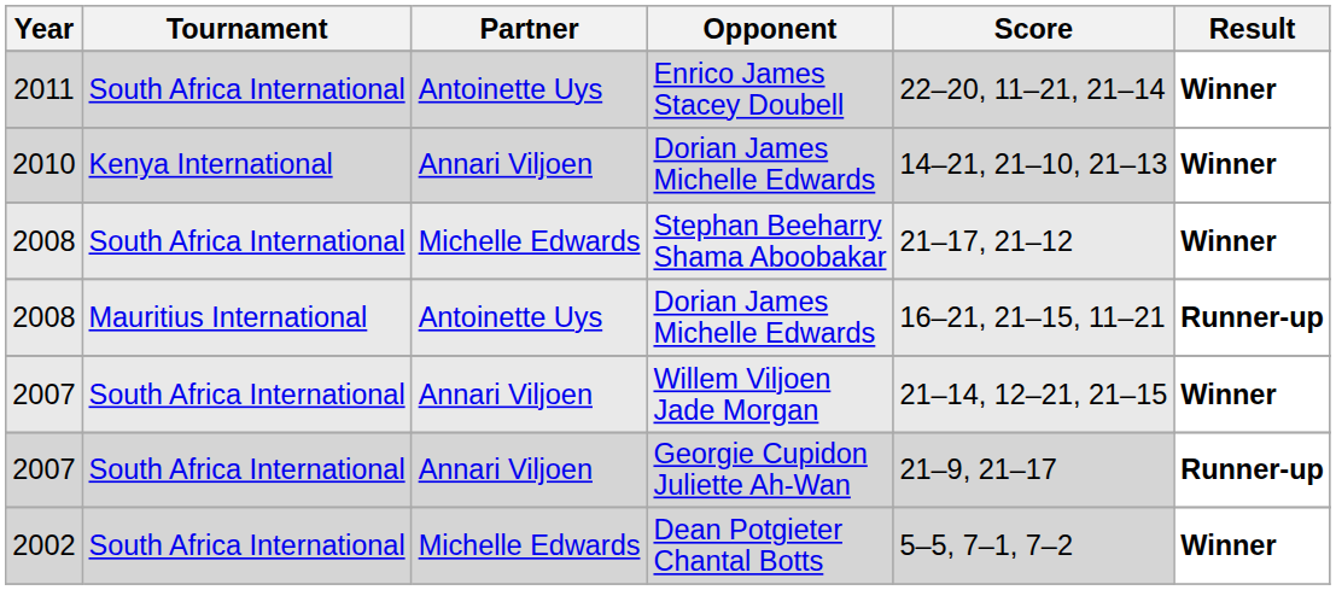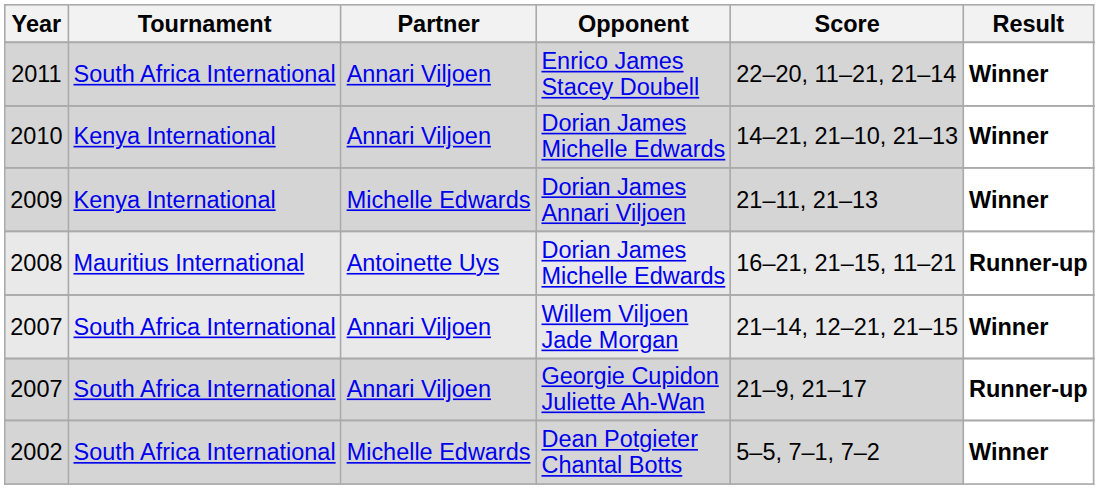 <table class="sortable wikitable" style="font-size: 90%;">
 <tr>
 <th>Year</th>
 <th>Tournament</th>
 <th>Partner</th>
 <th>Opponent</th>
 <th>Score</th>
 <th>Result</th>
 </tr>
 <tr>
 </tr>
 <tr style="background:#D5D5D5">
 <td align="center">2011</td>
 <td align="left"><a href='#'>South Africa International</a></td>
-<td align="left"> <a href='#'>Antoinette Uys</a></td>
+<td align="left"> <a href='#'>Annari Viljoen</a></td>
 <td align="left"> <a href='#'>Enrico James</a><br> <a href='#'>Stacey Doubell</a></td>
 <td align="left">22–20, 11–21, 21–14</td>
 <td style="text-align:left; background:white"> <strong>Winner</strong></td>
 </tr>
 <tr>
 </tr>
 <tr style="background:#D5D5D5">
 <td align="center">2010</td>
 <td align="left"><a href='#'>Kenya International</a></td>
 <td align="left"> <a href='#'>Annari Viljoen</a></td>
 <td align="left"> <a href='#'>Dorian James</a><br> <a href='#'>Michelle Edwards</a></td>
 <td align="left">14–21, 21–10, 21–13</td>
 <td style="text-align:left; background:white"> <strong>Winner</strong></td>
 </tr>
 <tr>
 </tr>
+<tr style="background:#D5D5D5">
+<td align="center">2009</td>
+<td align="left"><a href='#'>Kenya International</a></td>
+<td align="left"> <a href='#'>Michelle Edwards</a></td>
+<td align="left"> <a href='#'>Dorian James</a><br> <a href='#'>Annari Viljoen</a></td>
+<td align="left">21–11, 21–13</td>
+<td style="text-align:left; background:white"> <strong>Winner</strong></td>
+</tr>
 <tr>
-</tr>
-<tr style="background:#E9E9E9">
-<td align="center">2008</td>
-<td align="left"><a href='#'>South Africa International</a></td>
-<td align="left"> <a href='#'>Michelle Edwards</a></td>
-<td align="left"> <a href='#'>Stephan Beeharry</a><br> <a href='#'>Shama Aboobakar</a></td>
-<td align="left">21–17, 21–12</td>
-<td style="text-align:left; background:white"> <strong>Winner</strong></td>
 </tr>
 <tr>
 </tr>
 <tr style="background:#E9E9E9">
 <td align="center">2008</td>
 <td align="left"><a href='#'>Mauritius International</a></td>
 <td align="left"> <a href='#'>Antoinette Uys</a></td>
 <td align="left"> <a href='#'>Dorian James</a><br> <a href='#'>Michelle Edwards</a></td>
 <td align="left">16–21, 21–15, 11–21</td>
 <td style="text-align:left; background:white"> <strong>Runner-up</strong></td>
 </tr>
 <tr>
 </tr>
 <tr style="background:#E9E9E9">
 <td align="center">2007</td>
 <td align="left"><a href='#'>South Africa International</a></td>
 <td align="left"> <a href='#'>Annari Viljoen</a></td>
 <td align="left"> <a href='#'>Willem Viljoen</a><br> <a href='#'>Jade Morgan</a></td>
 <td align="left">21–14, 12–21, 21–15</td>
 <td style="text-align:left; background:white"> <strong>Winner</strong></td>
 </tr>
 <tr>
 </tr>
 <tr style="background:#D5D5D5">
 <td align="center">2007</td>
 <td align="left"><a href='#'>South Africa International</a></td>
 <td align="left"> <a href='#'>Annari Viljoen</a></td>
 <td align="left"> <a href='#'>Georgie Cupidon</a><br> <a href='#'>Juliette Ah-Wan</a></td>
 <td align="left">21–9, 21–17</td>
 <td style="text-align:left; background:white"> <strong>Runner-up</strong></td>
 </tr>
 <tr>
 </tr>
 <tr style="background:#D5D5D5">
 <td align="center">2002</td>
 <td align="left"><a href='#'>South Africa International</a></td>
 <td align="left"> <a href='#'>Michelle Edwards</a></td>
 <td align="left"> <a href='#'>Dean Potgieter</a><br> <a href='#'>Chantal Botts</a></td>
 <td align="left">5–5, 7–1, 7–2</td>
 <td style="text-align:left; background:white"> <strong>Winner</strong></td>
 </tr>
 </table>
